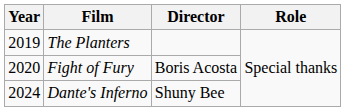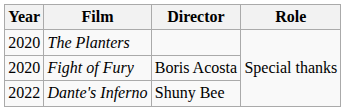 <table class="wikitable">
 <tr>
 <th>Year</th>
 <th>Film</th>
 <th>Director</th>
 <th>Role</th>
 </tr>
 <tr>
-<td>2019</td>
+<td>2020</td>
 <td><em>The Planters</em></td>
 <td></td>
 <td rowspan=3>Special thanks</td>
 </tr>
 <tr>
 <td>2020</td>
 <td><em>Fight of Fury</em></td>
 <td>Boris Acosta</td>
 </tr>
 <tr>
-<td>2024</td>
+<td>2022</td>
 <td><em>Dante's Inferno</em></td>
 <td>Shuny Bee</td>
 </tr>
 </table>
